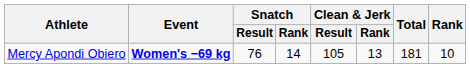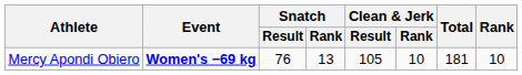 <table class="wikitable" style="font-size:90%">
 <tr>
 <th rowspan=2>Athlete</th>
 <th rowspan=2>Event</th>
 <th colspan="2">Snatch</th>
 <th colspan="2">Clean & Jerk</th>
 <th rowspan="2">Total</th>
 <th rowspan="2">Rank</th>
 </tr>
 <tr style="font-size:95%">
 <th>Result</th>
 <th>Rank</th>
 <th>Result</th>
 <th>Rank</th>
 </tr>
 <tr align=center>
 <td align=left><a href='#'>Mercy Apondi Obiero</a></td>
 <td align=left><strong><a href='#'>Women's −69 kg</a></strong></td>
 <td>76</td>
-<td>14</td>
+<td>13</td>
 <td>105</td>
-<td>13</td>
+<td>10</td>
 <td>181</td>
 <td>10</td>
 </tr>
 </table>
